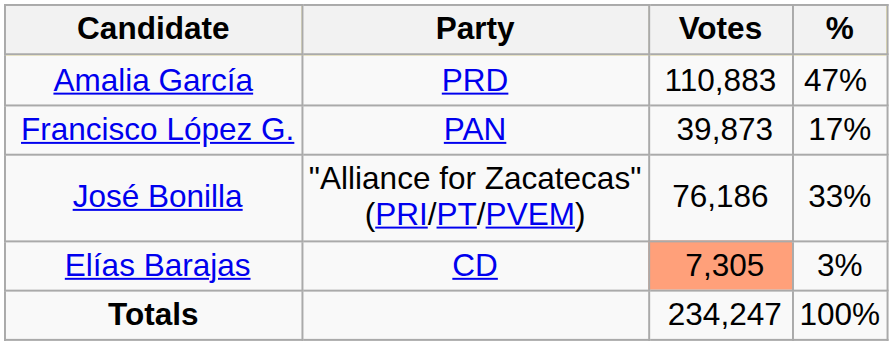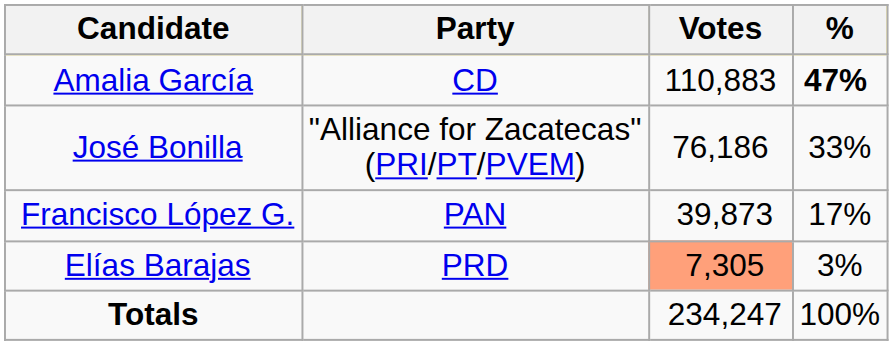 <table class="wikitable">
 <tr style="background:gold">
 <th>Candidate</th>
 <th>Party</th>
 <th>Votes</th>
 <th>%</th>
 </tr>
 <tr align=center>
 <td><a href='#'>Amalia García</a></td>
-<td><a href='#'>PRD</a></td>
+<td><a href='#'>CD</a></td>
 <td> 110,883 </td>
-<td>47% </td>
+<td><strong>47% </strong></td>
+</tr>
+<tr align=center>
+<td> <a href='#'>José Bonilla</a></td>
+<td>"Alliance for Zacatecas"<br>(<a href='#'>PRI</a>/<a href='#'>PT</a>/<a href='#'>PVEM</a>)</td>
+<td> 76,186 </td>
+<td>33%</td>
 </tr>
 <tr align=center>
 <td> <a href='#'>Francisco López G.</a></td>
 <td><a href='#'>PAN</a></td>
 <td> 39,873</td>
 <td>17%</td>
 </tr>
 <tr align=center>
-<td> <a href='#'>José Bonilla</a></td>
-<td>"Alliance for Zacatecas"<br>(<a href='#'>PRI</a>/<a href='#'>PT</a>/<a href='#'>PVEM</a>)</td>
-<td> 76,186 </td>
-<td>33%</td>
-</tr>
-<tr align=center>
 <td> <a href='#'>Elías Barajas</a></td>
-<td><a href='#'>CD</a></td>
+<td><a href='#'>PRD</a></td>
 <td style="background: lightsalmon;"> 7,305</td>
 <td>3%</td>
 </tr>
 <tr align=center>
 <td><strong>Totals</strong></td>
 <td> </td>
 <td> 234,247</td>
 <td>100%</td>
 </tr>
 </table>
